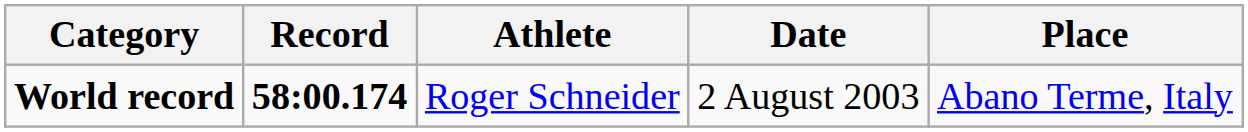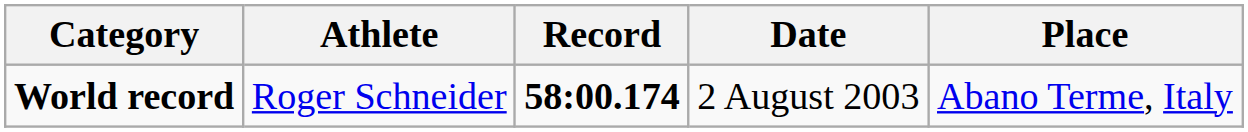 <table class="wikitable" style="text-align:center">
 <tr>
 <th>Category</th>
+<th>Athlete</th>
 <th>Record</th>
-<th>Athlete</th>
 <th>Date</th>
 <th>Place</th>
 </tr>
 <tr>
 <td><strong>World record </strong></td>
+<td align="left"> <a href='#'>Roger Schneider</a></td>
 <td><strong>58:00.174</strong></td>
-<td align="left"> <a href='#'>Roger Schneider</a></td>
 <td>2 August 2003</td>
 <td><a href='#'>Abano Terme</a>, <a href='#'>Italy</a></td>
 </tr>
 </table>
